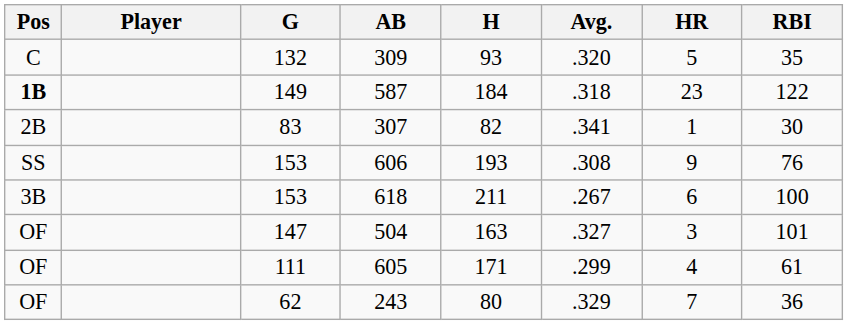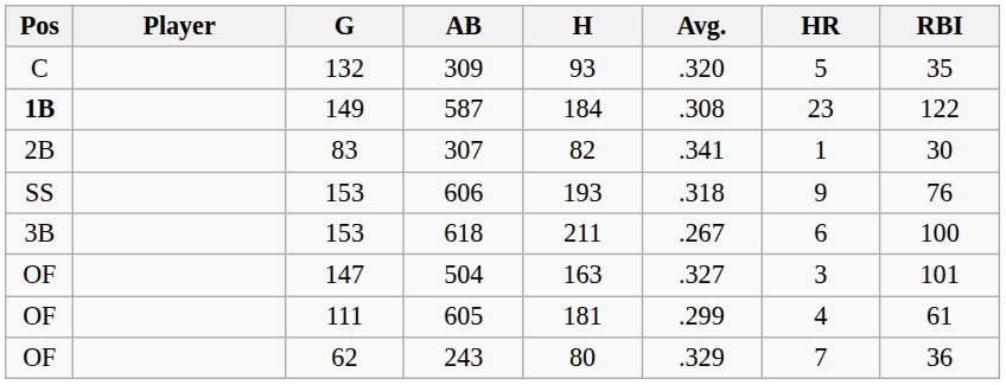 <table class="wikitable sortable">
 <tr>
 <th bgcolor="#DDDDFF" width="5%">Pos</th>
 <th bgcolor="#DDDDFF" width="16%">Player</th>
 <th bgcolor="#DDDDFF" width="9%">G</th>
 <th bgcolor="#DDDDFF" width="9%">AB</th>
 <th bgcolor="#DDDDFF" width="9%">H</th>
 <th bgcolor="#DDDDFF" width="9%">Avg.</th>
 <th bgcolor="#DDDDFF" width="9%">HR</th>
 <th bgcolor="#DDDDFF" width="9%">RBI</th>
 </tr>
 <tr align="center">
 <td>C</td>
 <td></td>
 <td>132</td>
 <td>309</td>
 <td>93</td>
 <td>.320</td>
 <td>5</td>
 <td>35</td>
 </tr>
 <tr align="center">
 <td><strong>1B</strong></td>
 <td></td>
 <td>149</td>
 <td>587</td>
 <td>184</td>
-<td>.318</td>
+<td>.308</td>
 <td>23</td>
 <td>122</td>
 </tr>
 <tr align="center">
 <td>2B</td>
 <td></td>
 <td>83</td>
 <td>307</td>
 <td>82</td>
 <td>.341</td>
 <td>1</td>
 <td>30</td>
 </tr>
 <tr align="center">
 <td>SS</td>
 <td></td>
 <td>153</td>
 <td>606</td>
 <td>193</td>
-<td>.308</td>
+<td>.318</td>
 <td>9</td>
 <td>76</td>
 </tr>
 <tr align="center">
 <td>3B</td>
 <td></td>
 <td>153</td>
 <td>618</td>
 <td>211</td>
 <td>.267</td>
 <td>6</td>
 <td>100</td>
 </tr>
 <tr align="center">
 <td>OF</td>
 <td></td>
 <td>147</td>
 <td>504</td>
 <td>163</td>
 <td>.327</td>
 <td>3</td>
 <td>101</td>
 </tr>
 <tr align="center">
 <td>OF</td>
 <td></td>
 <td>111</td>
 <td>605</td>
-<td>171</td>
+<td>181</td>
 <td>.299</td>
 <td>4</td>
 <td>61</td>
 </tr>
 <tr align="center">
 <td>OF</td>
 <td></td>
 <td>62</td>
 <td>243</td>
 <td>80</td>
 <td>.329</td>
 <td>7</td>
 <td>36</td>
 </tr>
 </table>
